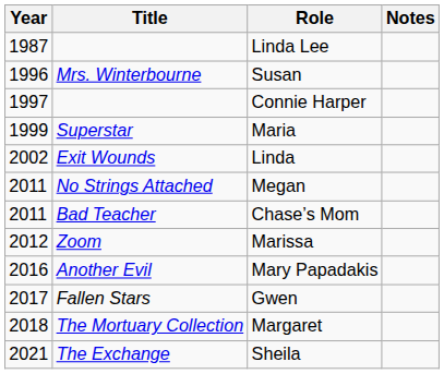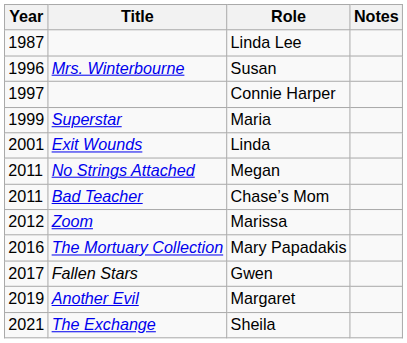 <table class="wikitable sortable">
 <tr>
 <th>Year</th>
 <th>Title</th>
 <th>Role</th>
 <th class="unsortable">Notes</th>
 </tr>
 <tr>
 <td>1987</td>
 <td><em></em></td>
 <td>Linda Lee</td>
 <td></td>
 </tr>
 <tr>
 <td>1996</td>
 <td><em><a href='#'>Mrs. Winterbourne</a></em></td>
 <td>Susan</td>
 <td></td>
 </tr>
 <tr>
 <td>1997</td>
 <td><em></em></td>
 <td>Connie Harper</td>
 <td></td>
 </tr>
 <tr>
 <td>1999</td>
 <td><em><a href='#'>Superstar</a></em></td>
 <td>Maria</td>
 <td></td>
 </tr>
 <tr>
-<td>2002</td>
+<td>2001</td>
 <td><em><a href='#'>Exit Wounds</a></em></td>
 <td>Linda</td>
 <td></td>
 </tr>
 <tr>
 <td>2011</td>
 <td><em><a href='#'>No Strings Attached</a></em></td>
 <td>Megan</td>
 <td></td>
 </tr>
 <tr>
 <td>2011</td>
 <td><em><a href='#'>Bad Teacher</a></em></td>
 <td>Chase’s Mom</td>
 <td></td>
 </tr>
 <tr>
 <td>2012</td>
 <td><em><a href='#'>Zoom</a></em></td>
 <td>Marissa</td>
 <td></td>
 </tr>
 <tr>
 <td>2016</td>
-<td><em><a href='#'>Another Evil</a></em></td>
+<td data-sort-value="Mortuary Collection, The"><em><a href='#'>The Mortuary Collection</a></em></td>
 <td>Mary Papadakis</td>
 <td></td>
 </tr>
 <tr>
 <td>2017</td>
 <td><em>Fallen Stars</em></td>
 <td>Gwen</td>
 <td></td>
 </tr>
 <tr>
-<td>2018</td>
-<td data-sort-value="Mortuary Collection, The"><em><a href='#'>The Mortuary Collection</a></em></td>
+<td>2019</td>
+<td><em><a href='#'>Another Evil</a></em></td>
 <td>Margaret</td>
 <td></td>
 </tr>
 <tr>
 <td>2021</td>
 <td data-sort-value="Exchange, The"><em><a href='#'>The Exchange</a></em></td>
 <td>Sheila</td>
 <td></td>
 </tr>
 </table>
